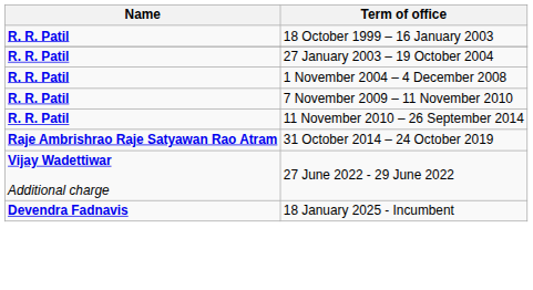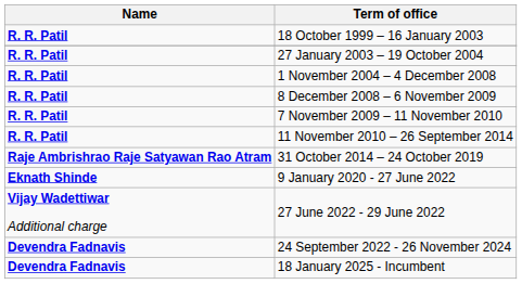 <table class="wikitable">
 <tr>
 <th>Name</th>
 <th>Term of office</th>
 </tr>
 <tr>
 <td><strong><a href='#'>R. R. Patil</a></strong><br></td>
 <td>18 October 1999 – 16 January 2003</td>
 </tr>
 <tr>
 </tr>
 <tr>
 <td><strong><a href='#'>R. R. Patil</a></strong><br></td>
 <td>27 January 2003 – 19 October 2004</td>
 </tr>
 <tr>
 <td><strong><a href='#'>R. R. Patil</a></strong><br></td>
 <td>1 November 2004 – 4 December 2008</td>
 </tr>
 <tr>
 <td><strong><a href='#'>R. R. Patil</a></strong><br></td>
+<td>8 December 2008 – 6 November 2009</td>
+</tr>
+<tr>
+<td><strong><a href='#'>R. R. Patil</a></strong><br></td>
 <td>7 November 2009 – 11 November 2010</td>
 </tr>
 <tr>
 <td><strong><a href='#'>R. R. Patil</a></strong><br></td>
 <td>11 November 2010 – 26 September 2014</td>
 </tr>
 <tr>
 <td><strong><a href='#'>Raje Ambrishrao Raje Satyawan Rao Atram</a></strong><br></td>
 <td>31 October 2014 – 24 October 2019</td>
 </tr>
 <tr>
+<td><strong><a href='#'>Eknath Shinde</a></strong><br></td>
+<td>9 January 2020 - 27 June 2022</td>
+</tr>
+<tr>
 <td><strong><a href='#'>Vijay Wadettiwar</a></strong><br><br><em>Additional charge</em></td>
 <td>27 June 2022 - 29 June 2022</td>
+</tr>
+<tr>
+<td><strong><a href='#'>Devendra Fadnavis</a></strong><br></td>
+<td>24 September 2022 - 26 November 2024</td>
 </tr>
 <tr>
 <td><strong><a href='#'>Devendra Fadnavis</a></strong><br></td>
 <td>18 January 2025 - Incumbent</td>
 </tr>
 </table>
